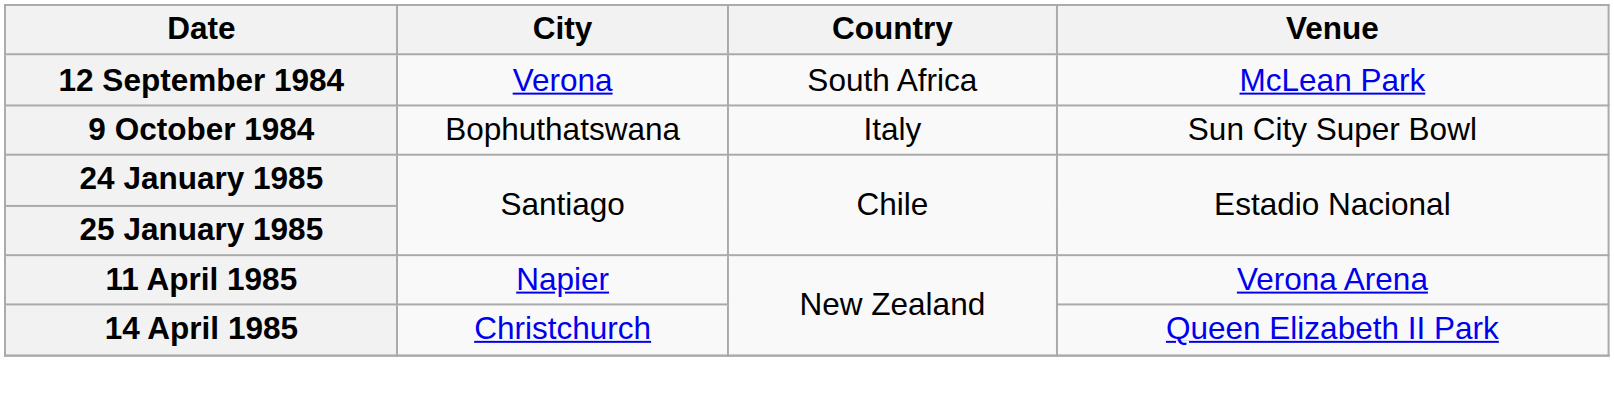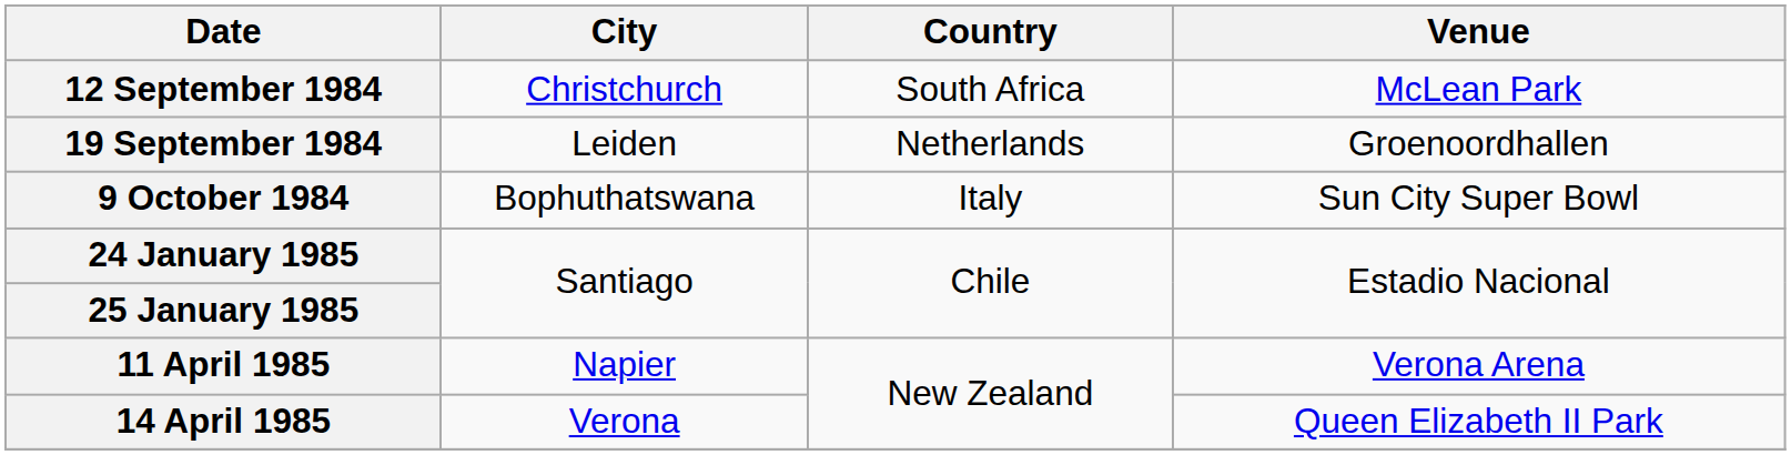 <table class="wikitable plainrowheaders" style="text-align:center;">
 <tr>
 <th scope="col" style="width:12em;">Date</th>
 <th scope="col" style="width:10em;">City</th>
 <th scope="col" style="width:10em;">Country</th>
 <th scope="col" style="width:17em;">Venue</th>
 </tr>
 <tr>
 <th scope="row">12 September 1984</th>
-<td><a href='#'>Verona</a></td>
+<td><a href='#'>Christchurch</a></td>
 <td>South Africa</td>
 <td><a href='#'>McLean Park</a></td>
+</tr>
+<tr>
+<th scope="row">19 September 1984</th>
+<td>Leiden</td>
+<td>Netherlands</td>
+<td>Groenoordhallen</td>
 </tr>
 <tr>
 <th scope="row">9 October 1984</th>
 <td>Bophuthatswana</td>
 <td>Italy</td>
 <td>Sun City Super Bowl</td>
 </tr>
 <tr>
 <th scope="row">24 January 1985</th>
 <td rowspan="2">Santiago</td>
 <td rowspan="2">Chile</td>
 <td rowspan="2">Estadio Nacional</td>
 </tr>
 <tr>
 <th scope="row">25 January 1985</th>
 </tr>
 <tr>
 <th scope="row">11 April 1985</th>
 <td><a href='#'>Napier</a></td>
 <td rowspan="2">New Zealand</td>
 <td><a href='#'>Verona Arena</a></td>
 </tr>
 <tr>
 <th scope="row">14 April 1985</th>
-<td><a href='#'>Christchurch</a></td>
+<td><a href='#'>Verona</a></td>
 <td><a href='#'>Queen Elizabeth II Park</a></td>
 </tr>
 <tr>
 </tr>
 </table>
